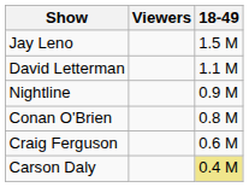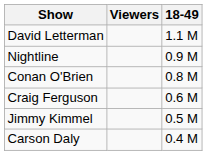 <table class="wikitable">
 <tr>
 <th>Show</th>
 <th>Viewers</th>
 <th>18-49</th>
-</tr>
-<tr>
-<td>Jay Leno</td>
-<td></td>
-<td>1.5 M</td>
 </tr>
 <tr>
 <td>David Letterman</td>
 <td></td>
 <td>1.1 M</td>
 </tr>
 <tr>
 <td>Nightline</td>
 <td></td>
 <td>0.9 M</td>
 </tr>
 <tr>
 <td>Conan O'Brien</td>
 <td></td>
 <td>0.8 M</td>
 </tr>
 <tr>
 <td>Craig Ferguson</td>
 <td></td>
 <td>0.6 M</td>
 </tr>
 <tr>
+<td>Jimmy Kimmel</td>
+<td></td>
+<td>0.5 M</td>
+</tr>
+<tr>
 <td>Carson Daly</td>
 <td></td>
-<td style="background: khaki;">0.4 M</td>
+<td>0.4 M</td>
 </tr>
 </table>
